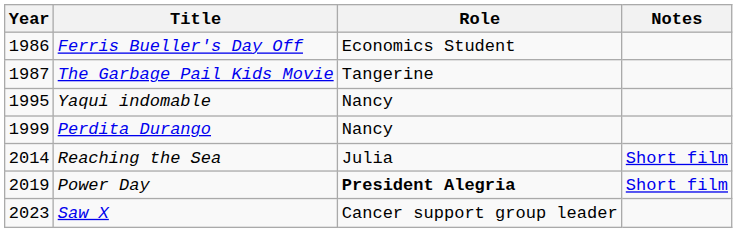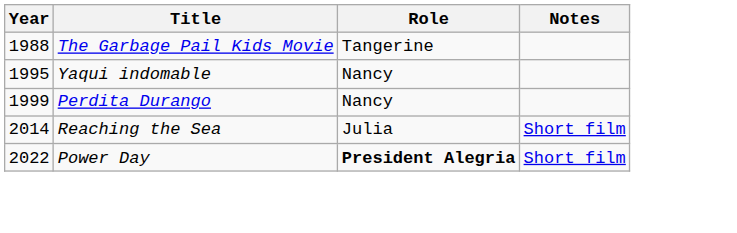 <table class="wikitable sortable">
 <tr>
 <th>Year</th>
 <th>Title</th>
 <th>Role</th>
 <th>Notes</th>
 </tr>
 <tr>
-<td>1986</td>
-<td><em><a href='#'>Ferris Bueller's Day Off</a></em></td>
-<td>Economics Student</td>
-<td></td>
-</tr>
-<tr>
-<td>1987</td>
+<td>1988</td>
 <td><em><a href='#'>The Garbage Pail Kids Movie</a></em></td>
 <td>Tangerine</td>
 <td></td>
 </tr>
 <tr>
 <td>1995</td>
 <td><em>Yaqui indomable</em></td>
 <td>Nancy</td>
 <td></td>
 </tr>
 <tr>
 <td>1999</td>
 <td><em><a href='#'>Perdita Durango</a></em></td>
 <td>Nancy</td>
 <td></td>
 </tr>
 <tr>
 <td>2014</td>
 <td><em>Reaching the Sea</em></td>
 <td>Julia</td>
 <td><a href='#'>Short film</a></td>
 </tr>
 <tr>
-<td>2019</td>
+<td>2022</td>
 <td><em>Power Day</em></td>
 <td><strong>President Alegria</strong></td>
 <td><a href='#'>Short film</a></td>
 </tr>
-<tr>
-<td>2023</td>
-<td><em><a href='#'>Saw X</a></em></td>
-<td>Cancer support group  leader</td>
-<td></td>
-</tr>
 </table>
